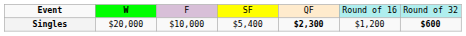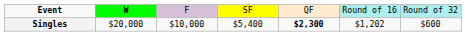 <table class=wikitable style=font-size:95%;text-align:center>
 <tr>
 <td style="width:130px"><strong>Event</strong></td>
 <td style="width:85px; background:lime"><strong>W</strong></td>
 <td style="width:85px; background:thistle">F</td>
 <td style="width:85px; background:#ffff00">SF</td>
 <td style="width:85px; background:#ffebcd">QF</td>
 <td style="width:85px; background:#afeeee">Round of 16</td>
 <td style="width:85px; background:#afeeee">Round of 32</td>
 </tr>
 <tr>
 <th style=background:#f3f3f3>Singles </th>
 <td>$20,000</td>
 <td>$10,000</td>
 <td>$5,400</td>
 <td><strong>$2,300</strong></td>
-<td>$1,200</td>
-<td><strong>$600</strong></td>
+<td>$1,202</td>
+<td>$600</td>
 </tr>
 </table>
